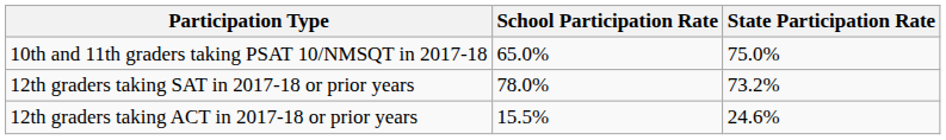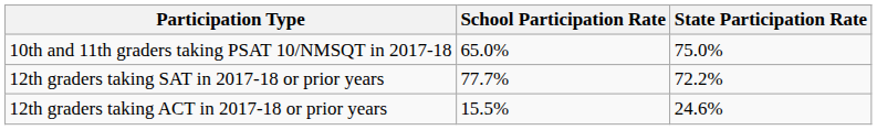 <table class="wikitable">
 <tr>
 <th>Participation Type</th>
 <th>School Participation Rate</th>
 <th>State Participation Rate</th>
 </tr>
 <tr>
 <td>10th and 11th graders taking PSAT 10/NMSQT in 2017-18</td>
 <td>65.0%</td>
 <td>75.0%</td>
 </tr>
 <tr>
 <td>12th graders taking SAT in 2017-18 or prior years</td>
-<td>78.0%</td>
-<td>73.2%</td>
+<td>77.7%</td>
+<td>72.2%</td>
 </tr>
 <tr>
 <td>12th graders taking ACT in 2017-18 or prior years</td>
 <td>15.5%</td>
 <td>24.6%</td>
 </tr>
 </table>
